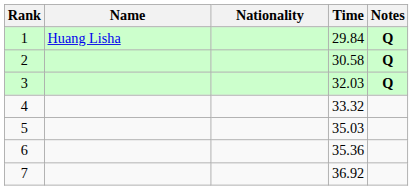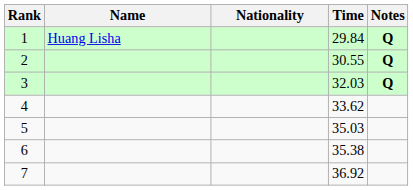 <table class="wikitable sortable" style="text-align:center">
 <tr>
 <th>Rank</th>
 <th style="width:180px">Name</th>
 <th style="width:125px">Nationality</th>
 <th>Time</th>
 <th>Notes</th>
 </tr>
 <tr style="background:#cfc;">
 <td>1</td>
 <td style="text-align:left;"><a href='#'>Huang Lisha</a></td>
 <td style="text-align:left;"></td>
 <td>29.84</td>
 <td><strong>Q</strong></td>
 </tr>
 <tr style="background:#cfc;">
 <td>2</td>
 <td style="text-align:left;"></td>
 <td style="text-align:left;"></td>
-<td>30.58</td>
+<td>30.55</td>
 <td><strong>Q</strong></td>
 </tr>
 <tr style="background:#cfc;">
 <td>3</td>
 <td style="text-align:left;"></td>
 <td style="text-align:left;"></td>
 <td>32.03</td>
 <td><strong>Q</strong></td>
 </tr>
 <tr>
 <td>4</td>
 <td style="text-align:left;"></td>
 <td style="text-align:left;"></td>
-<td>33.32</td>
+<td>33.62</td>
 <td></td>
 </tr>
 <tr>
 <td>5</td>
 <td style="text-align:left;"></td>
 <td style="text-align:left;"></td>
 <td>35.03</td>
 <td></td>
 </tr>
 <tr>
 <td>6</td>
 <td style="text-align:left;"></td>
 <td style="text-align:left;"></td>
-<td>35.36</td>
+<td>35.38</td>
 <td></td>
 </tr>
 <tr>
 <td>7</td>
 <td style="text-align:left;"></td>
 <td style="text-align:left;"></td>
 <td>36.92</td>
 <td></td>
 </tr>
 </table>
